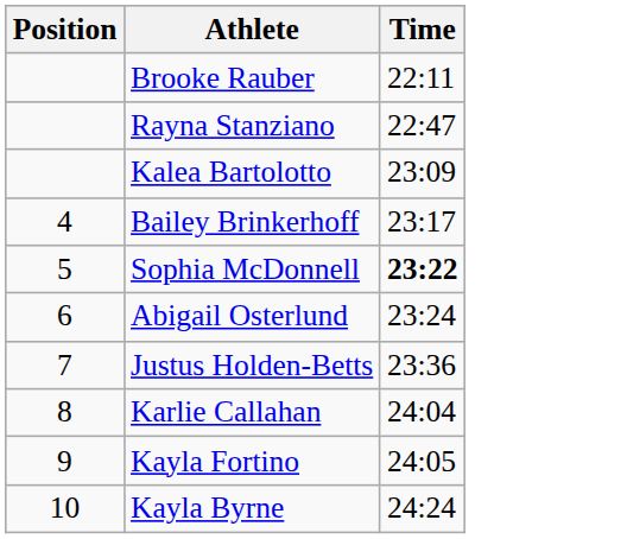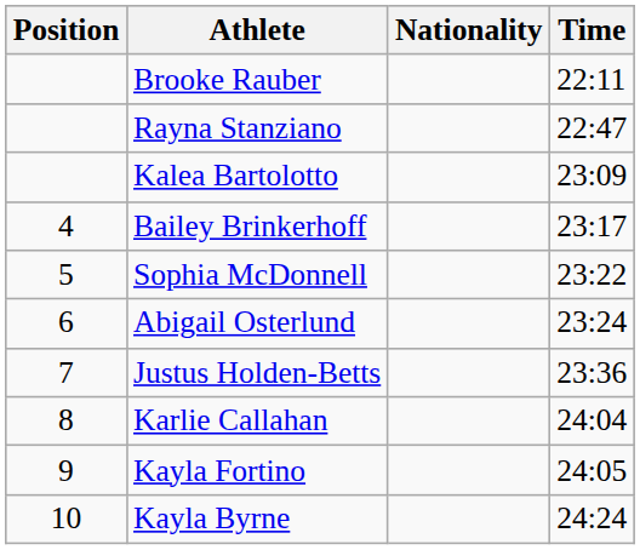 <table class="wikitable sortable">
 <tr>
 <th>Position</th>
 <th>Athlete</th>
+<th>Nationality</th>
 <th>Time</th>
 </tr>
 <tr>
 <td align=center></td>
 <td><a href='#'>Brooke Rauber</a></td>
+<td></td>
 <td>22:11</td>
 </tr>
 <tr>
 <td align=center></td>
 <td><a href='#'>Rayna Stanziano</a></td>
+<td></td>
 <td>22:47</td>
 </tr>
 <tr>
 <td align=center></td>
 <td><a href='#'>Kalea Bartolotto</a></td>
+<td></td>
 <td>23:09</td>
 </tr>
 <tr>
 <td align=center>4</td>
 <td><a href='#'>Bailey Brinkerhoff</a></td>
+<td></td>
 <td>23:17</td>
 </tr>
 <tr>
 <td align=center>5</td>
 <td><a href='#'>Sophia McDonnell</a></td>
-<td><strong>23:22</strong></td>
+<td></td>
+<td>23:22</td>
 </tr>
 <tr>
 <td align=center>6</td>
 <td><a href='#'>Abigail Osterlund</a></td>
+<td></td>
 <td>23:24</td>
 </tr>
 <tr>
 <td align=center>7</td>
 <td><a href='#'>Justus Holden-Betts</a></td>
+<td></td>
 <td>23:36</td>
 </tr>
 <tr>
 <td align=center>8</td>
 <td><a href='#'>Karlie Callahan</a></td>
+<td></td>
 <td>24:04</td>
 </tr>
 <tr>
 <td align=center>9</td>
 <td><a href='#'>Kayla Fortino</a></td>
+<td></td>
 <td>24:05</td>
 </tr>
 <tr>
 <td align=center>10</td>
 <td><a href='#'>Kayla Byrne</a></td>
+<td></td>
 <td>24:24</td>
 </tr>
 </table>
